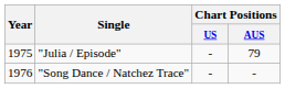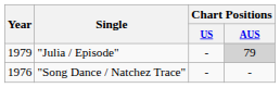 <table class="wikitable">
 <tr>
 <th rowspan="2">Year</th>
 <th rowspan="2">Single</th>
 <th colspan="2">Chart Positions</th>
 </tr>
 <tr>
 <th><small><a href='#'>US</a></small></th>
 <th><small><a href='#'>AUS</a></small></th>
 </tr>
 <tr>
-<td rowspan="1">1975</td>
+<td rowspan="1">1979</td>
 <td>"Julia / Episode"</td>
 <td align="center">-</td>
-<td align="center">79</td>
+<td align="center" style="background: lightgrey;">79</td>
 </tr>
 <tr>
 <td rowspan="1">1976</td>
 <td>"Song Dance / Natchez Trace"</td>
 <td align="center">-</td>
 <td align="center">-</td>
 </tr>
 </table>
